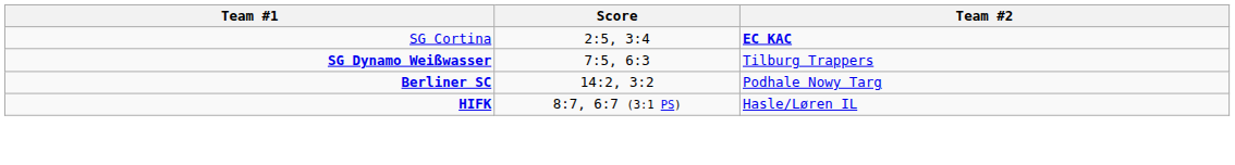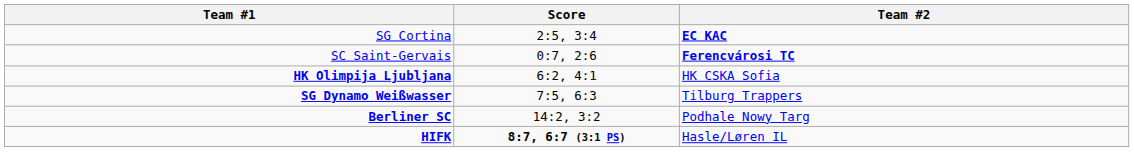 <table class="wikitable" style="text-align: center;">
 <tr>
 <th width=22%>Team #1</th>
 <th width=11%>Score</th>
 <th width=22%>Team #2</th>
 </tr>
 <tr>
 <td style="text-align: right;"><a href='#'>SG Cortina</a> </td>
 <td>2:5, 3:4</td>
 <td style="text-align: left;"> <strong><a href='#'>EC KAC</a></strong></td>
+</tr>
+<tr>
+<td style="text-align: right;"><a href='#'>SC Saint-Gervais</a> </td>
+<td>0:7, 2:6</td>
+<td style="text-align: left;"> <strong><a href='#'>Ferencvárosi TC</a></strong></td>
+</tr>
+<tr>
+<td style="text-align: right;"><strong><a href='#'>HK Olimpija Ljubljana</a></strong> </td>
+<td>6:2, 4:1</td>
+<td style="text-align: left;"> <a href='#'>HK CSKA Sofia</a></td>
 </tr>
 <tr>
 <td style="text-align: right;"><strong><a href='#'>SG Dynamo Weißwasser</a></strong> </td>
 <td>7:5, 6:3</td>
 <td style="text-align: left;"> <a href='#'>Tilburg Trappers</a></td>
 </tr>
 <tr>
 <td style="text-align: right;"><strong><a href='#'>Berliner SC</a></strong> </td>
 <td>14:2, 3:2</td>
 <td style="text-align: left;"> <a href='#'>Podhale Nowy Targ</a></td>
 </tr>
 <tr>
 <td style="text-align: right;"><strong><a href='#'>HIFK</a></strong> </td>
-<td>8:7, 6:7 <small>(3:1 <a href='#'>PS</a>)</small></td>
+<td><strong>8:7, 6:7 <small>(3:1 <a href='#'>PS</a>)</small></strong></td>
 <td style="text-align: left;"> <a href='#'>Hasle/Løren IL</a></td>
 </tr>
 </table>
